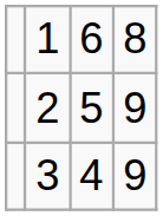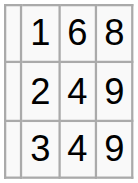 <table border="1" class="wikitable">
 <tr>
 <td></td>
 <td>1</td>
 <td>6</td>
 <td>8</td>
 </tr>
 <tr>
 <td></td>
 <td>2</td>
-<td>5</td>
+<td>4</td>
 <td>9</td>
 </tr>
 <tr>
 <td></td>
 <td>3</td>
 <td>4</td>
 <td>9</td>
 </tr>
 </table>
